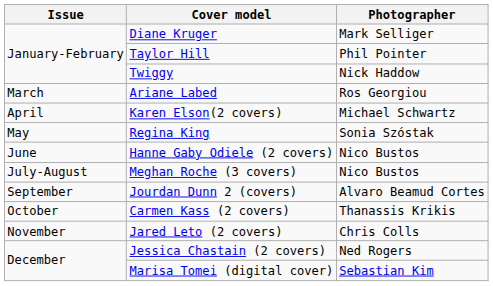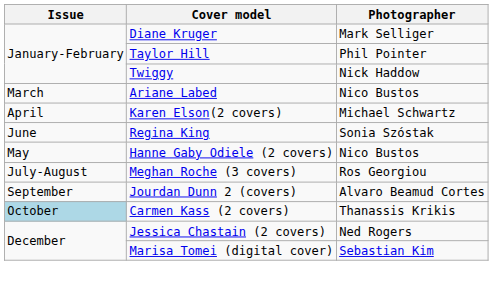 <table class="sortable wikitable">
 <tr>
 <th>Issue</th>
 <th>Cover model</th>
 <th>Photographer</th>
 </tr>
 <tr>
 <td rowspan=3>January-February</td>
 <td><a href='#'>Diane Kruger</a></td>
 <td>Mark Selliger</td>
 </tr>
 <tr>
 <td><a href='#'>Taylor Hill</a></td>
 <td>Phil Pointer</td>
 </tr>
 <tr>
 <td><a href='#'>Twiggy</a></td>
 <td>Nick Haddow</td>
 </tr>
 <tr>
 <td>March</td>
 <td><a href='#'>Ariane Labed</a></td>
-<td>Ros Georgiou</td>
+<td>Nico Bustos</td>
 </tr>
 <tr>
 <td>April</td>
 <td><a href='#'>Karen Elson</a>(2 covers)</td>
 <td>Michael Schwartz</td>
 </tr>
 <tr>
-<td>May</td>
+<td>June</td>
 <td><a href='#'>Regina King</a></td>
 <td>Sonia Szóstak</td>
 </tr>
 <tr>
-<td>June</td>
+<td>May</td>
 <td><a href='#'>Hanne Gaby Odiele</a> (2 covers)</td>
 <td>Nico Bustos</td>
 </tr>
 <tr>
 <td>July-August</td>
 <td><a href='#'>Meghan Roche</a> (3 covers)</td>
-<td>Nico Bustos</td>
+<td>Ros Georgiou</td>
 </tr>
 <tr>
 <td>September</td>
 <td><a href='#'>Jourdan Dunn</a>  2 (covers)</td>
 <td>Alvaro Beamud Cortes</td>
 </tr>
 <tr>
-<td>October</td>
+<td style="background: lightblue;">October</td>
 <td><a href='#'>Carmen Kass</a> (2 covers)</td>
 <td>Thanassis Krikis</td>
-</tr>
-<tr>
-<td>November</td>
-<td><a href='#'>Jared Leto</a>  (2 covers)</td>
-<td>Chris Colls</td>
 </tr>
 <tr>
 <td rowspan=2>December</td>
 <td><a href='#'>Jessica Chastain</a> (2 covers)</td>
 <td>Ned Rogers</td>
 </tr>
 <tr>
 <td><a href='#'>Marisa Tomei</a> (digital cover)</td>
 <td><a href='#'>Sebastian Kim</a></td>
 </tr>
 </table>
